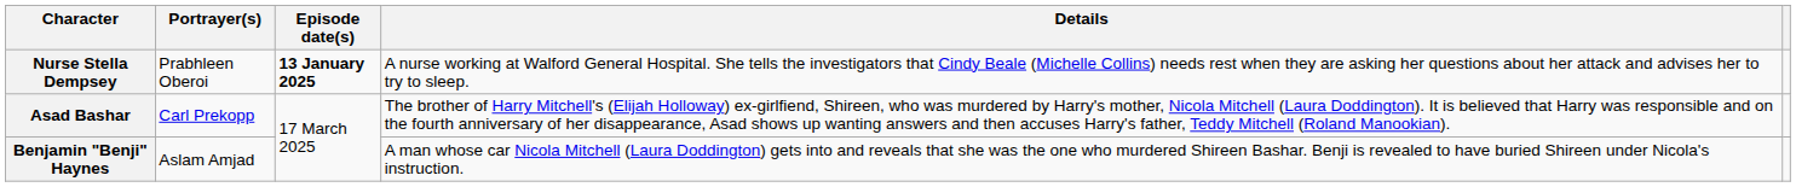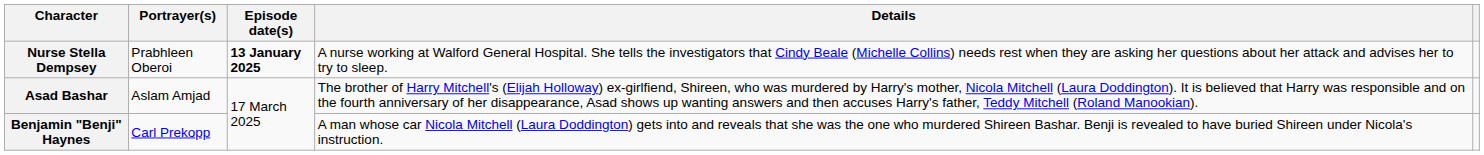 <table class="wikitable plainrowheaders" style="font-size:90%">
 <tr valign="top">
 <th scope="col">Character</th>
 <th scope="col">Portrayer(s)</th>
 <th scope="col">Episode date(s)</th>
 <th scope="col">Details</th>
 <th scope="col"></th>
 </tr>
 <tr>
 <th scope="row">Nurse Stella Dempsey</th>
 <td>Prabhleen Oberoi</td>
 <td><strong>13 January 2025</strong></td>
 <td>A nurse working at Walford General Hospital. She tells the investigators that <a href='#'>Cindy Beale</a> (<a href='#'>Michelle Collins</a>) needs rest when they are asking her questions about her attack and advises her to try to sleep.</td>
 <td style="text-align:center;"></td>
 </tr>
 <tr>
 <th scope="row">Asad Bashar</th>
-<td><a href='#'>Carl Prekopp</a></td>
+<td>Aslam Amjad</td>
 <td rowspan="2">17 March 2025</td>
 <td>The brother of <a href='#'>Harry Mitchell</a>'s (<a href='#'>Elijah Holloway</a>) ex-girlfiend, Shireen, who was murdered by Harry's mother, <a href='#'>Nicola Mitchell</a> (<a href='#'>Laura Doddington</a>). It is believed that Harry was responsible and on the fourth anniversary of her disappearance, Asad shows up wanting answers and then accuses Harry's father, <a href='#'>Teddy Mitchell</a> (<a href='#'>Roland Manookian</a>).</td>
 <td style="text-align:center;"></td>
 </tr>
 <tr>
 <th scope="row">Benjamin "Benji" Haynes</th>
-<td>Aslam Amjad</td>
+<td><a href='#'>Carl Prekopp</a></td>
 <td>A man whose car <a href='#'>Nicola Mitchell</a> (<a href='#'>Laura Doddington</a>) gets into and reveals that she was the one who murdered Shireen Bashar. Benji is revealed to have buried Shireen under Nicola's instruction.</td>
 <td style="text-align:center;"></td>
 </tr>
 </table>
